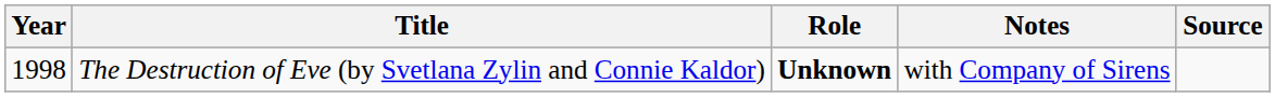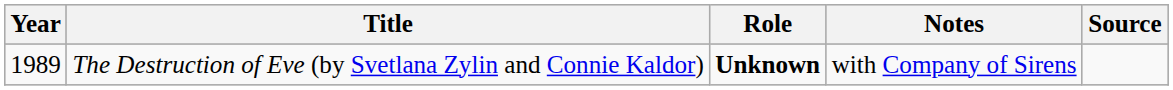 <table class="wikitable">
 <tr>
 <th>Year</th>
 <th>Title</th>
 <th>Role</th>
 <th>Notes</th>
 <th>Source</th>
 </tr>
 <tr>
-<td>1998</td>
+<td>1989</td>
 <td><em>The Destruction of Eve</em> (by <a href='#'>Svetlana Zylin</a> and <a href='#'>Connie Kaldor</a>)</td>
 <td><strong>Unknown</strong></td>
 <td>with <a href='#'>Company of Sirens</a></td>
 <td></td>
 </tr>
 </table>
